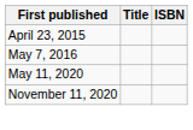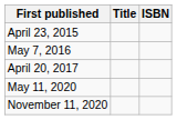 <table class="wikitable">
 <tr>
 <th>First published</th>
 <th>Title</th>
 <th>ISBN</th>
 </tr>
 <tr>
 <td>April 23, 2015</td>
 <td></td>
 <td><small></small></td>
 </tr>
 <tr>
 <td>May 7, 2016</td>
 <td></td>
 <td><small></small></td>
 </tr>
 <tr>
+<td>April 20, 2017</td>
+<td></td>
+<td><small></small></td>
+</tr>
+<tr>
 <td>May 11, 2020</td>
 <td></td>
 <td><small></small></td>
 </tr>
 <tr>
 <td>November 11, 2020</td>
 <td></td>
 <td><small></small></td>
 </tr>
 </table>
